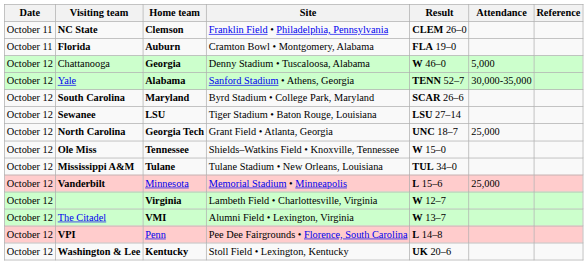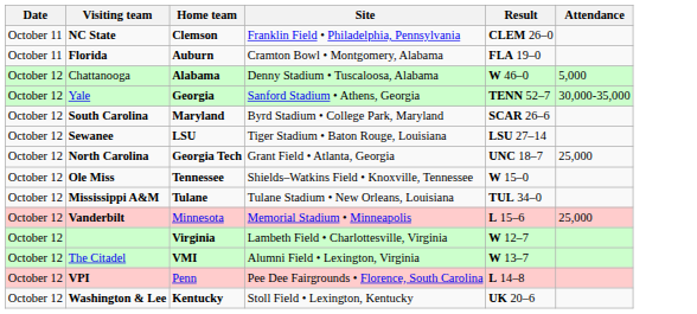 <table class="wikitable" style="font-size:95%;">
 <tr>
 <th>Date</th>
 <th>Visiting team</th>
 <th>Home team</th>
 <th>Site</th>
 <th>Result</th>
 <th>Attendance</th>
-<th class="unsortable">Reference</th>
 </tr>
 <tr bgcolor=>
 <td>October 11</td>
 <td><strong>NC State</strong></td>
 <td><strong>Clemson</strong></td>
 <td><a href='#'>Franklin Field</a> • <a href='#'>Philadelphia, Pennsylvania</a></td>
 <td><strong>CLEM</strong> 26–0</td>
-<td></td>
 <td></td>
 </tr>
 <tr bgcolor=>
 <td>October 11</td>
 <td><strong>Florida</strong></td>
 <td><strong>Auburn</strong></td>
 <td>Cramton Bowl • Montgomery, Alabama</td>
 <td><strong>FLA</strong> 19–0</td>
 <td></td>
-<td></td>
 </tr>
 <tr bgcolor=ccffcc>
 <td>October 12</td>
 <td>Chattanooga</td>
-<td><strong>Georgia</strong></td>
+<td><strong>Alabama</strong></td>
 <td>Denny Stadium • Tuscaloosa, Alabama</td>
 <td><strong>W</strong> 46–0</td>
 <td>5,000</td>
-<td></td>
 </tr>
 <tr bgcolor=ccffcc>
 <td>October 12</td>
 <td><a href='#'>Yale</a></td>
-<td><strong>Alabama</strong></td>
+<td><strong>Georgia</strong></td>
 <td><a href='#'>Sanford Stadium</a> • Athens, Georgia</td>
 <td><strong>TENN</strong> 52–7</td>
 <td>30,000-35,000</td>
-<td></td>
 </tr>
 <tr bgcolor=>
 <td>October 12</td>
 <td><strong>South Carolina</strong></td>
 <td><strong>Maryland</strong></td>
 <td>Byrd Stadium • College Park, Maryland</td>
 <td><strong>SCAR</strong> 26–6</td>
-<td></td>
 <td></td>
 </tr>
 <tr bgcolor=>
 <td>October 12</td>
 <td><strong>Sewanee</strong></td>
 <td><strong>LSU</strong></td>
 <td>Tiger Stadium • Baton Rouge, Louisiana</td>
 <td><strong>LSU</strong> 27–14</td>
 <td></td>
-<td></td>
 </tr>
 <tr bgcolor=>
 <td>October 12</td>
 <td><strong>North Carolina</strong></td>
 <td><strong>Georgia Tech</strong></td>
 <td>Grant Field • Atlanta, Georgia</td>
 <td><strong>UNC</strong> 18–7</td>
 <td>25,000</td>
-<td></td>
 </tr>
 <tr bgcolor=>
 <td>October 12</td>
 <td><strong>Ole Miss</strong></td>
 <td><strong>Tennessee</strong></td>
 <td>Shields–Watkins Field • Knoxville, Tennessee</td>
 <td><strong>W</strong> 15–0</td>
-<td></td>
 <td></td>
 </tr>
 <tr bgcolor=>
 <td>October 12</td>
 <td><strong>Mississippi A&M</strong></td>
 <td><strong>Tulane</strong></td>
 <td>Tulane Stadium • New Orleans, Louisiana</td>
 <td><strong>TUL</strong> 34–0</td>
 <td></td>
-<td></td>
 </tr>
 <tr bgcolor=ffcccc>
 <td>October 12</td>
 <td><strong>Vanderbilt</strong></td>
 <td><a href='#'>Minnesota</a></td>
 <td><a href='#'>Memorial Stadium</a> • <a href='#'>Minneapolis</a></td>
 <td><strong>L</strong> 15–6</td>
 <td>25,000</td>
-<td></td>
 </tr>
 <tr bgcolor=ccffcc>
 <td>October 12</td>
 <td></td>
 <td><strong>Virginia</strong></td>
 <td>Lambeth Field • Charlottesville, Virginia</td>
 <td><strong>W</strong> 12–7</td>
-<td></td>
 <td></td>
 </tr>
 <tr bgcolor=ccffcc>
 <td>October 12</td>
 <td><a href='#'>The Citadel</a></td>
 <td><strong>VMI</strong></td>
 <td>Alumni Field • Lexington, Virginia</td>
 <td><strong>W</strong> 13–7</td>
 <td></td>
-<td></td>
 </tr>
 <tr bgcolor=ffcccc>
 <td>October 12</td>
 <td><strong>VPI</strong></td>
 <td><a href='#'>Penn</a></td>
 <td>Pee Dee Fairgrounds • <a href='#'>Florence, South Carolina</a></td>
 <td><strong>L</strong> 14–8</td>
-<td></td>
 <td></td>
 </tr>
 <tr bgcolor=>
 <td>October 12</td>
 <td><strong>Washington & Lee</strong></td>
 <td><strong>Kentucky</strong></td>
 <td>Stoll Field • Lexington, Kentucky</td>
 <td><strong>UK</strong> 20–6</td>
 <td></td>
-<td></td>
 </tr>
 </table>
